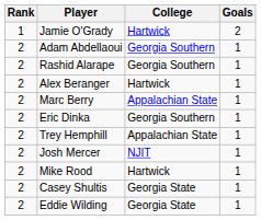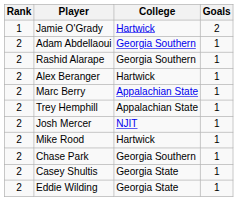 <table class="wikitable" style="text-align:center">
 <tr>
 <th>Rank</th>
 <th>Player</th>
 <th>College</th>
 <th>Goals</th>
 </tr>
 <tr>
 <td>1</td>
 <td align=left> Jamie O'Grady</td>
 <td align=left><a href='#'>Hartwick</a></td>
 <td>2</td>
 </tr>
 <tr>
 <td>2</td>
 <td align=left> Adam Abdellaoui</td>
 <td align=left><a href='#'>Georgia Southern</a></td>
 <td>1</td>
 </tr>
 <tr>
 <td>2</td>
 <td align=left> Rashid Alarape</td>
 <td align=left>Georgia Southern</td>
 <td>1</td>
 </tr>
 <tr>
 <td>2</td>
 <td align=left> Alex Beranger</td>
 <td align=left>Hartwick</td>
 <td>1</td>
 </tr>
 <tr>
 <td>2</td>
 <td align=left> Marc Berry</td>
 <td align=left><a href='#'>Appalachian State</a></td>
 <td>1</td>
 </tr>
 <tr>
 <td>2</td>
-<td align=left> Eric Dinka</td>
-<td align=left>Georgia Southern</td>
-<td>1</td>
-</tr>
-<tr>
-<td>2</td>
 <td align=left> Trey Hemphill</td>
 <td align=left>Appalachian State</td>
 <td>1</td>
 </tr>
 <tr>
 <td>2</td>
 <td align=left> Josh Mercer</td>
 <td align=left><a href='#'>NJIT</a></td>
 <td>1</td>
 </tr>
 <tr>
 <td>2</td>
 <td align=left> Mike Rood</td>
 <td align=left>Hartwick</td>
 <td>1</td>
 </tr>
 <tr>
 <td>2</td>
+<td align=left> Chase Park</td>
+<td align=left>Georgia Southern</td>
+<td>1</td>
+</tr>
+<tr>
+<td>2</td>
 <td align=left> Casey Shultis</td>
 <td align=left>Georgia State</td>
 <td>1</td>
 </tr>
 <tr>
 <td>2</td>
 <td align=left> Eddie Wilding</td>
 <td align=left>Georgia State</td>
 <td>1</td>
 </tr>
 </table>
